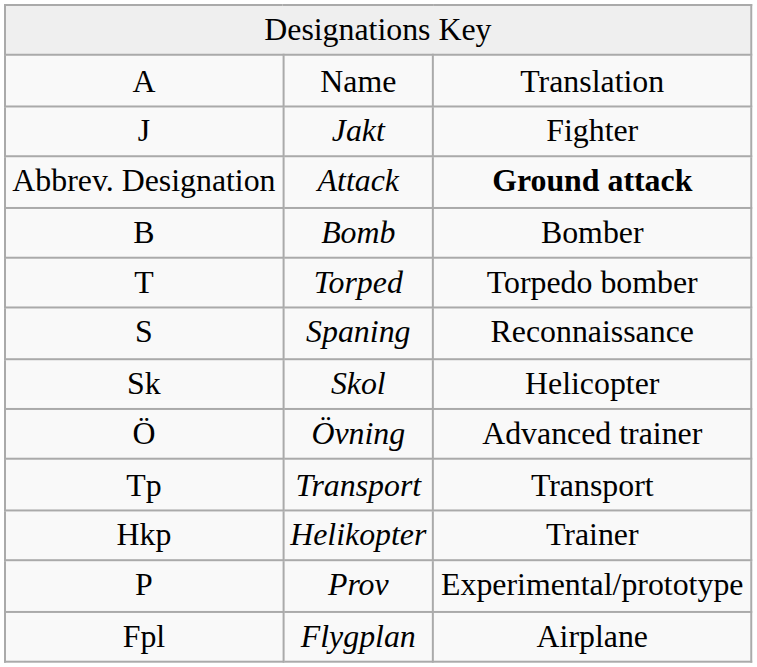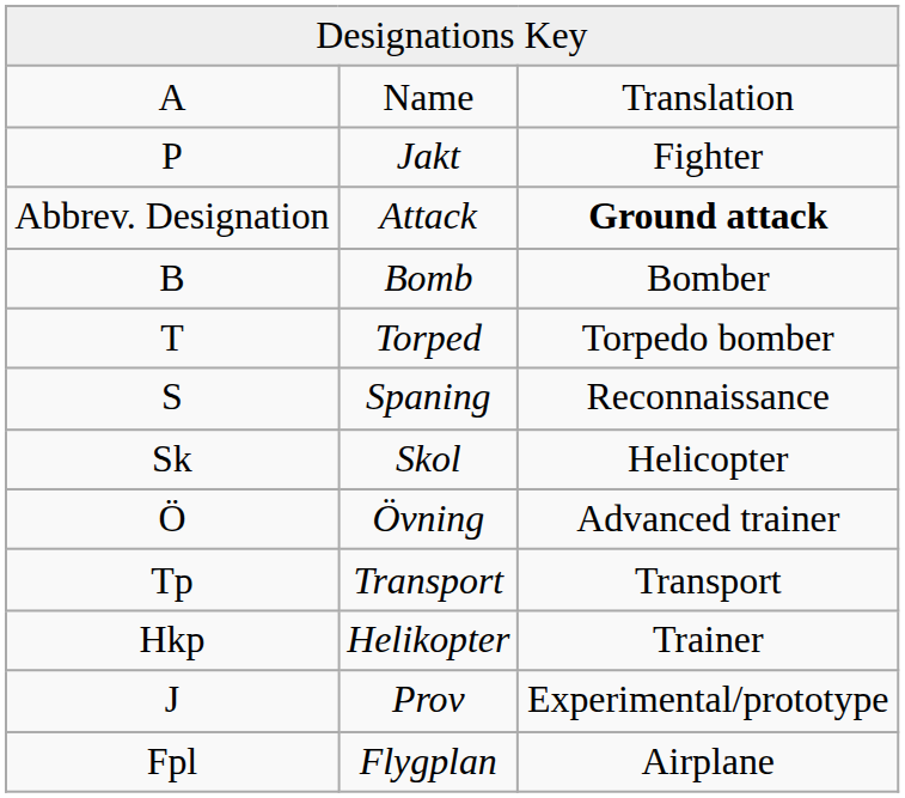 <table class="wikitable sortable">
 <tr style="background:#efefef;">
 <td colspan="3" style="text-align:center;">Designations Key</td>
 </tr>
 <tr style="text-align:center;">
 <td>A</td>
 <td>Name</td>
 <td>Translation</td>
 </tr>
 <tr style="text-align:center;">
-<td>J</td>
+<td>P</td>
 <td><em>Jakt</em></td>
 <td>Fighter</td>
 </tr>
 <tr style="text-align:center;">
 <td>Abbrev. Designation</td>
 <td><em>Attack</em></td>
 <td><strong>Ground attack</strong></td>
 </tr>
 <tr style="text-align:center;">
 <td>B</td>
 <td><em>Bomb</em></td>
 <td>Bomber</td>
 </tr>
 <tr style="text-align:center;">
 <td>T</td>
 <td><em>Torped</em></td>
 <td>Torpedo bomber</td>
 </tr>
 <tr style="text-align:center;">
 <td>S</td>
 <td><em>Spaning</em></td>
 <td>Reconnaissance</td>
 </tr>
 <tr style="text-align:center;">
 <td>Sk</td>
 <td><em>Skol</em></td>
 <td>Helicopter</td>
 </tr>
 <tr style="text-align:center;">
 <td>Ö</td>
 <td><em>Övning</em></td>
 <td>Advanced trainer</td>
 </tr>
 <tr style="text-align:center;">
 <td>Tp</td>
 <td><em>Transport</em></td>
 <td>Transport</td>
 </tr>
 <tr style="text-align:center;">
 <td>Hkp</td>
 <td><em>Helikopter</em></td>
 <td>Trainer</td>
 </tr>
 <tr style="text-align:center;">
-<td>P</td>
+<td>J</td>
 <td><em>Prov</em></td>
 <td>Experimental/prototype</td>
 </tr>
 <tr style="text-align:center;">
 <td>Fpl</td>
 <td><em>Flygplan</em></td>
 <td>Airplane</td>
 </tr>
 </table>
